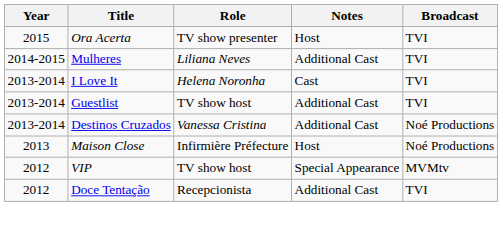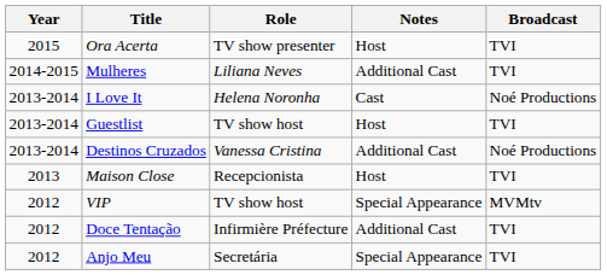 <table class="wikitable" style="font-size: 90%;">
 <tr>
 <th>Year</th>
 <th>Title</th>
 <th>Role</th>
 <th>Notes</th>
 <th>Broadcast</th>
 </tr>
 <tr>
 <td style="text-align:center;">2015</td>
 <td><em>Ora Acerta</em></td>
 <td>TV show presenter</td>
 <td>Host</td>
 <td>TVI</td>
 </tr>
 <tr>
 <td style="text-align:center;">2014-2015</td>
 <td><a href='#'>Mulheres</a></td>
 <td><em>Liliana Neves</em></td>
 <td>Additional Cast</td>
 <td>TVI</td>
 </tr>
 <tr>
 <td style="text-align:center;">2013-2014</td>
 <td><a href='#'>I Love It</a></td>
 <td><em>Helena Noronha</em></td>
 <td>Cast</td>
-<td>TVI</td>
+<td>Noé Productions</td>
 </tr>
 <tr>
 <td style="text-align:center;">2013-2014</td>
 <td><a href='#'>Guestlist</a></td>
 <td>TV show host</td>
-<td>Additional Cast</td>
+<td>Host</td>
 <td>TVI</td>
 </tr>
 <tr>
 <td style="text-align:center;">2013-2014</td>
 <td><a href='#'>Destinos Cruzados</a></td>
 <td><em>Vanessa Cristina</em></td>
 <td>Additional Cast</td>
 <td>Noé Productions</td>
 </tr>
 <tr>
 <td style="text-align:center;">2013</td>
 <td><em>Maison Close</em></td>
-<td>Infirmière Préfecture</td>
+<td>Recepcionista</td>
 <td>Host</td>
-<td>Noé Productions</td>
+<td>TVI</td>
 </tr>
 <tr>
 <td style="text-align:center;">2012</td>
 <td><em>VIP</em></td>
 <td>TV show host</td>
 <td>Special Appearance</td>
 <td>MVMtv</td>
 </tr>
 <tr>
 <td style="text-align:center;">2012</td>
 <td><a href='#'>Doce Tentação</a></td>
-<td>Recepcionista</td>
+<td>Infirmière Préfecture</td>
 <td>Additional Cast</td>
 <td>TVI</td>
 </tr>
+<tr>
+<td style="text-align:center;">2012</td>
+<td><a href='#'>Anjo Meu</a></td>
+<td>Secretária</td>
+<td>Special Appearance</td>
+<td>TVI</td>
+</tr>
 </table>
